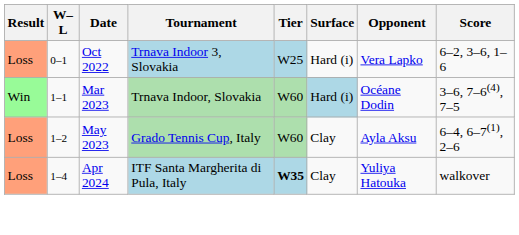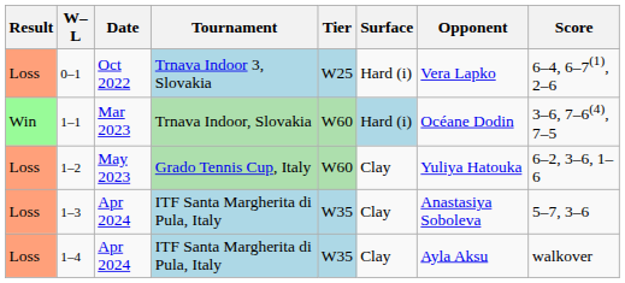 <table class="sortable wikitable">
 <tr>
 <th>Result</th>
 <th class="unsortable">W–L</th>
 <th>Date</th>
 <th>Tournament</th>
 <th>Tier</th>
 <th>Surface</th>
 <th>Opponent</th>
 <th class="unsortable">Score</th>
 </tr>
 <tr>
 <td style="background:#ffa07a;">Loss</td>
 <td><small>0–1</small></td>
 <td><a href='#'>Oct 2022</a></td>
 <td style="background:lightblue;"><a href='#'>Trnava Indoor</a> 3, Slovakia</td>
 <td style="background:lightblue;">W25</td>
 <td>Hard (i)</td>
 <td> <a href='#'>Vera Lapko</a></td>
-<td>6–2, 3–6, 1–6</td>
+<td>6–4, 6–7<sup>(1)</sup>, 2–6</td>
 </tr>
 <tr>
 <td style="background:#98FB98;">Win</td>
 <td><small>1–1</small></td>
 <td><a href='#'>Mar 2023</a></td>
 <td style="background:#addfad;">Trnava Indoor, Slovakia</td>
 <td style="background:#addfad;">W60</td>
 <td style="background: lightblue;">Hard (i)</td>
 <td> <a href='#'>Océane Dodin</a></td>
 <td>3–6, 7–6<sup>(4)</sup>, 7–5</td>
 </tr>
 <tr>
 <td style="background:#ffa07a;">Loss</td>
 <td><small>1–2</small></td>
 <td><a href='#'>May 2023</a></td>
 <td style="background:#addfad;"><a href='#'>Grado Tennis Cup</a>, Italy</td>
 <td style="background:#addfad;">W60</td>
 <td>Clay</td>
-<td> <a href='#'>Ayla Aksu</a></td>
-<td>6–4, 6–7<sup>(1)</sup>, 2–6</td>
+<td> <a href='#'>Yuliya Hatouka</a></td>
+<td>6–2, 3–6, 1–6</td>
+</tr>
+<tr>
+<td style="background:#ffa07a;">Loss</td>
+<td><small>1–3</small></td>
+<td><a href='#'>Apr 2024</a></td>
+<td style="background:lightblue;">ITF Santa Margherita di Pula, Italy</td>
+<td style="background:lightblue;">W35</td>
+<td>Clay</td>
+<td> <a href='#'>Anastasiya Soboleva</a></td>
+<td>5–7, 3–6</td>
 </tr>
 <tr>
 <td style="background:#ffa07a;">Loss</td>
 <td><small>1–4</small></td>
 <td><a href='#'>Apr 2024</a></td>
 <td style="background:lightblue;">ITF Santa Margherita di Pula, Italy</td>
-<td style="background:lightblue;"><strong>W35</strong></td>
+<td style="background:lightblue;">W35</td>
 <td>Clay</td>
-<td> <a href='#'>Yuliya Hatouka</a></td>
+<td> <a href='#'>Ayla Aksu</a></td>
 <td>walkover</td>
 </tr>
 </table>
